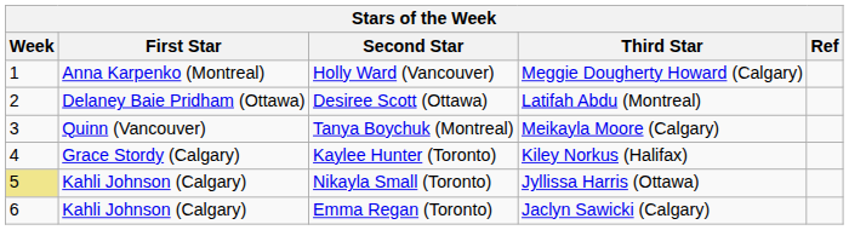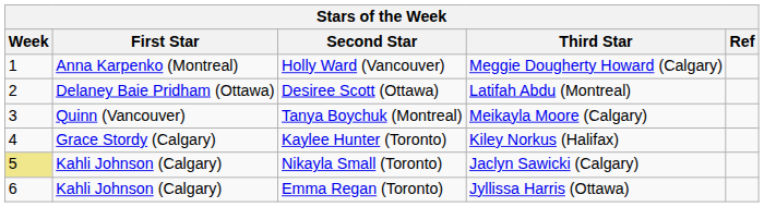 <table class="wikitable mw-collapsible">
 <tr>
 <th colspan="7">Stars of the Week</th>
 </tr>
 <tr>
 <th>Week</th>
 <th>First Star</th>
 <th>Second Star</th>
 <th>Third Star</th>
 <th>Ref</th>
 </tr>
 <tr>
 <td>1</td>
 <td> <a href='#'>Anna Karpenko</a> (Montreal)</td>
 <td> <a href='#'>Holly Ward</a> (Vancouver)</td>
 <td> <a href='#'>Meggie Dougherty Howard</a> (Calgary)</td>
 <td></td>
 </tr>
 <tr>
 <td>2</td>
 <td> <a href='#'>Delaney Baie Pridham</a> (Ottawa)</td>
 <td> <a href='#'>Desiree Scott</a> (Ottawa)</td>
 <td> <a href='#'>Latifah Abdu</a> (Montreal)</td>
 <td></td>
 </tr>
 <tr>
 <td>3</td>
 <td> <a href='#'>Quinn</a> (Vancouver)</td>
 <td> <a href='#'>Tanya Boychuk</a> (Montreal)</td>
 <td> <a href='#'>Meikayla Moore</a> (Calgary)</td>
 <td></td>
 </tr>
 <tr>
 <td>4</td>
 <td> <a href='#'>Grace Stordy</a> (Calgary)</td>
 <td> <a href='#'>Kaylee Hunter</a> (Toronto)</td>
 <td> <a href='#'>Kiley Norkus</a> (Halifax)</td>
 <td></td>
 </tr>
 <tr>
 <td style="background: khaki;">5</td>
 <td> <a href='#'>Kahli Johnson</a> (Calgary)</td>
 <td> <a href='#'>Nikayla Small</a> (Toronto)</td>
-<td> <a href='#'>Jyllissa Harris</a> (Ottawa)</td>
+<td> <a href='#'>Jaclyn Sawicki</a> (Calgary)</td>
 <td></td>
 </tr>
 <tr>
 <td>6</td>
 <td> <a href='#'>Kahli Johnson</a> (Calgary)</td>
 <td> <a href='#'>Emma Regan</a> (Toronto)</td>
-<td> <a href='#'>Jaclyn Sawicki</a> (Calgary)</td>
+<td> <a href='#'>Jyllissa Harris</a> (Ottawa)</td>
 <td></td>
 </tr>
 </table>
